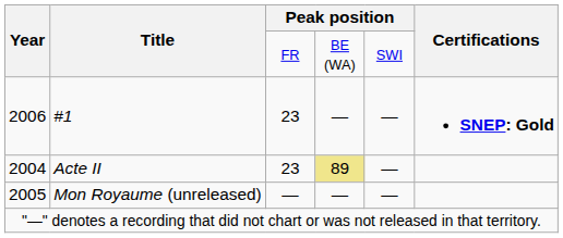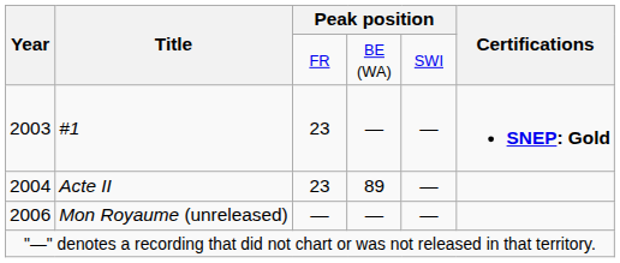 <table class="wikitable">
 <tr>
 <th rowspan="2">Year</th>
 <th rowspan="2">Title</th>
 <th colspan="3">Peak position</th>
 <th rowspan="2">Certifications</th>
 </tr>
 <tr ---->
 <td width="40" align="center"><small><a href='#'>FR</a></small> <br></td>
 <td width="40" align="center"><small><a href='#'>BE</a> (WA)</small> <br></td>
 <td width="40" align="center"><small><a href='#'>SWI</a></small> <br></td>
 </tr>
 <tr ---->
-<td>2006</td>
+<td>2003</td>
 <td><em>#1</em></td>
 <td align="center">23</td>
 <td align="center">—</td>
 <td align="center">—</td>
 <td><strong><br><ul><li><a href='#'>SNEP</a>: Gold</li></ul></strong></td>
 </tr>
 <tr ---->
 <td>2004</td>
 <td><em>Acte II</em></td>
 <td align="center">23</td>
-<td align="center" style="background: khaki;">89</td>
+<td align="center">89</td>
 <td align="center">—</td>
 <td></td>
 </tr>
 <tr ---->
-<td>2005</td>
+<td>2006</td>
 <td><em>Mon Royaume</em> (unreleased)</td>
 <td align="center">—</td>
 <td align="center">—</td>
 <td align="center">—</td>
 <td></td>
 </tr>
 <tr>
 <td colspan="15" style="font-size:90%" align="center">"—" denotes a recording that did not chart or was not released in that territory.</td>
 </tr>
 </table>
